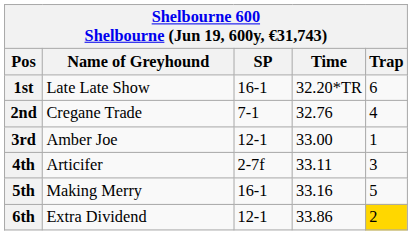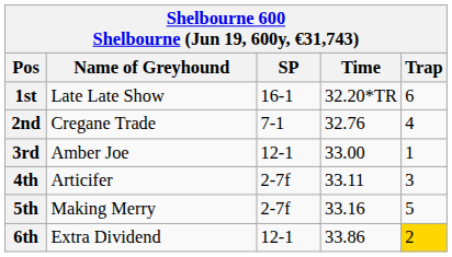 <table class="wikitable">
 <tr>
 <th colspan="6"><a href='#'>Shelbourne 600</a><br> <a href='#'>Shelbourne</a> (Jun 19, 600y, €31,743)</th>
 </tr>
 <tr>
 <th width=30>Pos</th>
 <th width=180>Name of Greyhound</th>
 <th width=50>SP</th>
 <th width=50>Time</th>
 <th width=30>Trap</th>
 </tr>
 <tr>
 <th>1st</th>
 <td>Late Late Show </td>
 <td>16-1</td>
 <td>32.20*TR</td>
 <td>6</td>
 </tr>
 <tr>
 <th>2nd</th>
 <td>Cregane Trade</td>
 <td>7-1</td>
 <td>32.76</td>
 <td>4</td>
 </tr>
 <tr>
 <th>3rd</th>
 <td>Amber Joe</td>
 <td>12-1</td>
 <td>33.00</td>
 <td>1</td>
 </tr>
 <tr>
 <th>4th</th>
 <td>Articifer</td>
 <td>2-7f</td>
 <td>33.11</td>
 <td>3</td>
 </tr>
 <tr>
 <th>5th</th>
 <td>Making Merry</td>
-<td>16-1</td>
+<td>2-7f</td>
 <td>33.16</td>
 <td>5</td>
 </tr>
 <tr>
 <th>6th</th>
 <td>Extra Dividend</td>
 <td>12-1</td>
 <td>33.86</td>
 <td style="background: gold;">2</td>
 </tr>
 </table>
